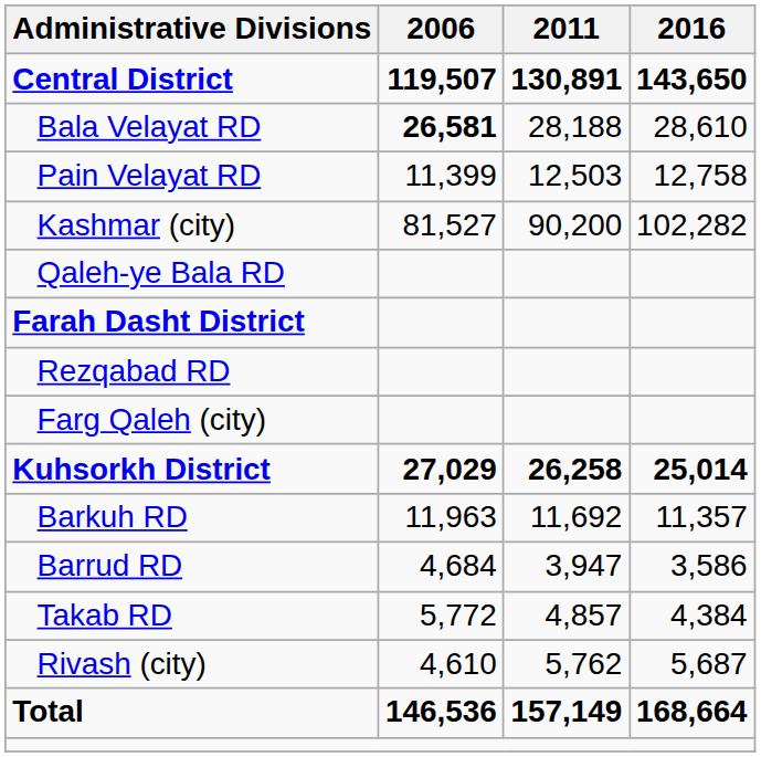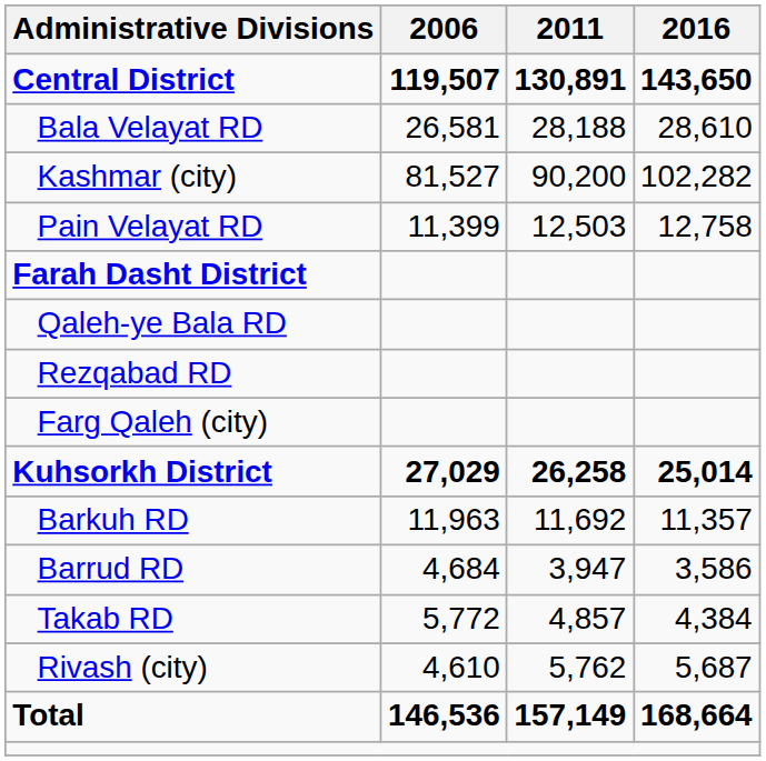 <table class="wikitable">
 <tr>
 <th>Administrative Divisions</th>
 <th>2006</th>
 <th>2011</th>
 <th>2016</th>
 </tr>
 <tr>
 <td><strong><a href='#'>Central District</a></strong></td>
 <td style="text-align: right;"><strong>119,507</strong></td>
 <td style="text-align: right;"><strong>130,891</strong></td>
 <td style="text-align: right;"><strong>143,650</strong></td>
 </tr>
 <tr>
 <td style="padding-left: 1em;"><a href='#'>Bala Velayat RD</a></td>
-<td style="text-align: right;"><strong>26,581</strong></td>
+<td style="text-align: right;">26,581</td>
 <td style="text-align: right;">28,188</td>
 <td style="text-align: right;">28,610</td>
+</tr>
+<tr>
+<td style="padding-left: 1em;"><a href='#'>Kashmar</a> (city)</td>
+<td style="text-align: right;">81,527</td>
+<td style="text-align: right;">90,200</td>
+<td style="text-align: right;">102,282</td>
 </tr>
 <tr>
 <td style="padding-left: 1em;"><a href='#'>Pain Velayat RD</a></td>
 <td style="text-align: right;">11,399</td>
 <td style="text-align: right;">12,503</td>
 <td style="text-align: right;">12,758</td>
 </tr>
 <tr>
-<td style="padding-left: 1em;"><a href='#'>Kashmar</a> (city)</td>
-<td style="text-align: right;">81,527</td>
-<td style="text-align: right;">90,200</td>
-<td style="text-align: right;">102,282</td>
-</tr>
-<tr>
-<td style="padding-left: 1em;"><a href='#'>Qaleh-ye Bala RD</a></td>
+<td><strong><a href='#'>Farah Dasht District</a></strong></td>
 <td style="text-align: right;"></td>
 <td style="text-align: right;"></td>
 <td style="text-align: right;"></td>
 </tr>
 <tr>
-<td><strong><a href='#'>Farah Dasht District</a></strong></td>
+<td style="padding-left: 1em;"><a href='#'>Qaleh-ye Bala RD</a></td>
 <td style="text-align: right;"></td>
 <td style="text-align: right;"></td>
 <td style="text-align: right;"></td>
 </tr>
 <tr>
 <td style="padding-left: 1em;"><a href='#'>Rezqabad RD</a></td>
 <td style="text-align: right;"></td>
 <td style="text-align: right;"></td>
 <td style="text-align: right;"></td>
 </tr>
 <tr>
 <td style="padding-left: 1em;"><a href='#'>Farg Qaleh</a> (city)</td>
 <td style="text-align: right;"></td>
 <td style="text-align: right;"></td>
 <td style="text-align: right;"></td>
 </tr>
 <tr>
 <td><strong><a href='#'>Kuhsorkh District</a></strong></td>
 <td style="text-align: right;"><strong>27,029</strong></td>
 <td style="text-align: right;"><strong>26,258</strong></td>
 <td style="text-align: right;"><strong>25,014</strong></td>
 </tr>
 <tr>
 <td style="padding-left: 1em;"><a href='#'>Barkuh RD</a></td>
 <td style="text-align: right;">11,963</td>
 <td style="text-align: right;">11,692</td>
 <td style="text-align: right;">11,357</td>
 </tr>
 <tr>
 <td style="padding-left: 1em;"><a href='#'>Barrud RD</a></td>
 <td style="text-align: right;">4,684</td>
 <td style="text-align: right;">3,947</td>
 <td style="text-align: right;">3,586</td>
 </tr>
 <tr>
 <td style="padding-left: 1em;"><a href='#'>Takab RD</a></td>
 <td style="text-align: right;">5,772</td>
 <td style="text-align: right;">4,857</td>
 <td style="text-align: right;">4,384</td>
 </tr>
 <tr>
 <td style="padding-left: 1em;"><a href='#'>Rivash</a> (city)</td>
 <td style="text-align: right;">4,610</td>
 <td style="text-align: right;">5,762</td>
 <td style="text-align: right;">5,687</td>
 </tr>
 <tr>
 <td><strong>Total</strong></td>
 <td style="text-align: right;"><strong>146,536</strong></td>
 <td style="text-align: right;"><strong>157,149</strong></td>
 <td style="text-align: right;"><strong>168,664</strong></td>
 </tr>
 <tr>
 <td colspan=4></td>
 </tr>
 </table>
